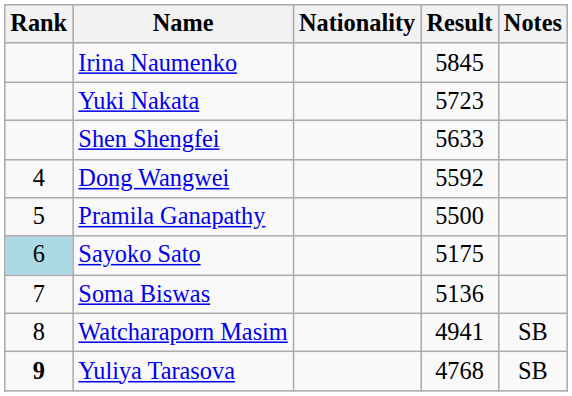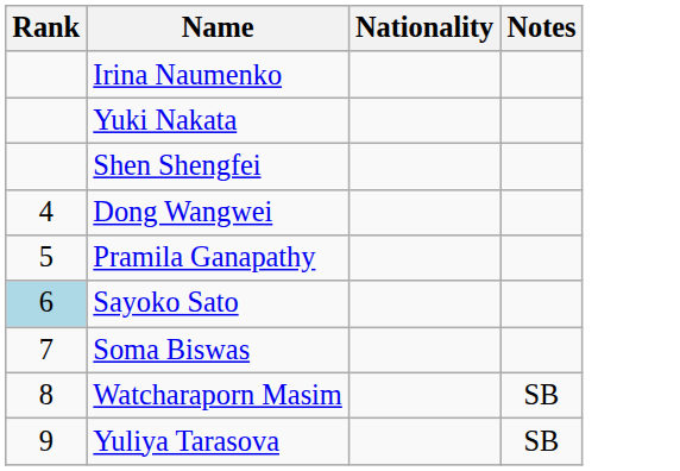 <table class="wikitable sortable" style="text-align:center">
 <tr>
 <th>Rank</th>
 <th>Name</th>
 <th>Nationality</th>
-<th>Result</th>
 <th>Notes</th>
 </tr>
 <tr>
 <td></td>
 <td align=left><a href='#'>Irina Naumenko</a></td>
 <td align=left></td>
-<td>5845</td>
 <td></td>
 </tr>
 <tr>
 <td></td>
 <td align=left><a href='#'>Yuki Nakata</a></td>
 <td align=left></td>
-<td>5723</td>
 <td></td>
 </tr>
 <tr>
 <td></td>
 <td align=left><a href='#'>Shen Shengfei</a></td>
 <td align=left></td>
-<td>5633</td>
 <td></td>
 </tr>
 <tr>
 <td>4</td>
 <td align=left><a href='#'>Dong Wangwei</a></td>
 <td align=left></td>
-<td>5592</td>
 <td></td>
 </tr>
 <tr>
 <td>5</td>
 <td align=left><a href='#'>Pramila Ganapathy</a></td>
 <td align=left></td>
-<td>5500</td>
 <td></td>
 </tr>
 <tr>
 <td style="background: lightblue;">6</td>
 <td align=left><a href='#'>Sayoko Sato</a></td>
 <td align=left></td>
-<td>5175</td>
 <td></td>
 </tr>
 <tr>
 <td>7</td>
 <td align=left><a href='#'>Soma Biswas</a></td>
 <td align=left></td>
-<td>5136</td>
 <td></td>
 </tr>
 <tr>
 <td>8</td>
 <td align=left><a href='#'>Watcharaporn Masim</a></td>
 <td align=left></td>
-<td>4941</td>
 <td>SB</td>
 </tr>
 <tr>
-<td><strong>9</strong></td>
+<td>9</td>
 <td align=left><a href='#'>Yuliya Tarasova</a></td>
 <td align=left></td>
-<td>4768</td>
 <td>SB</td>
 </tr>
 </table>
